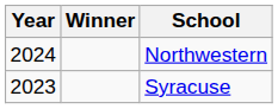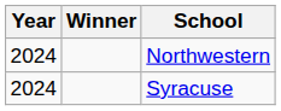 <table class="wikitable sortable">
 <tr>
 <th>Year</th>
 <th>Winner</th>
 <th>School</th>
 </tr>
 <tr>
 <td>2024</td>
 <td></td>
 <td><a href='#'>Northwestern</a></td>
 </tr>
 <tr>
-<td>2023</td>
+<td>2024</td>
 <td></td>
 <td><a href='#'>Syracuse</a></td>
 </tr>
 </table>
